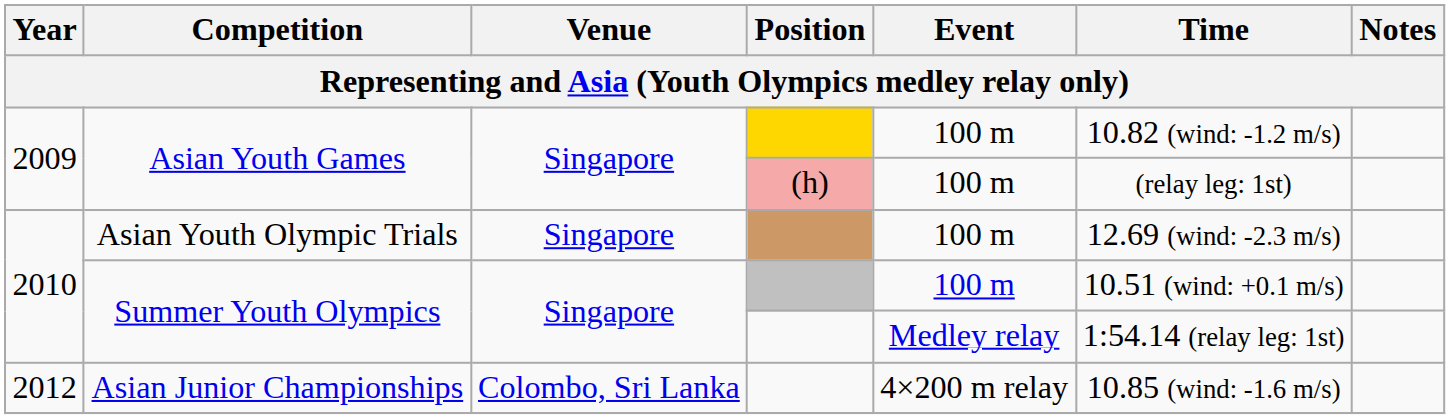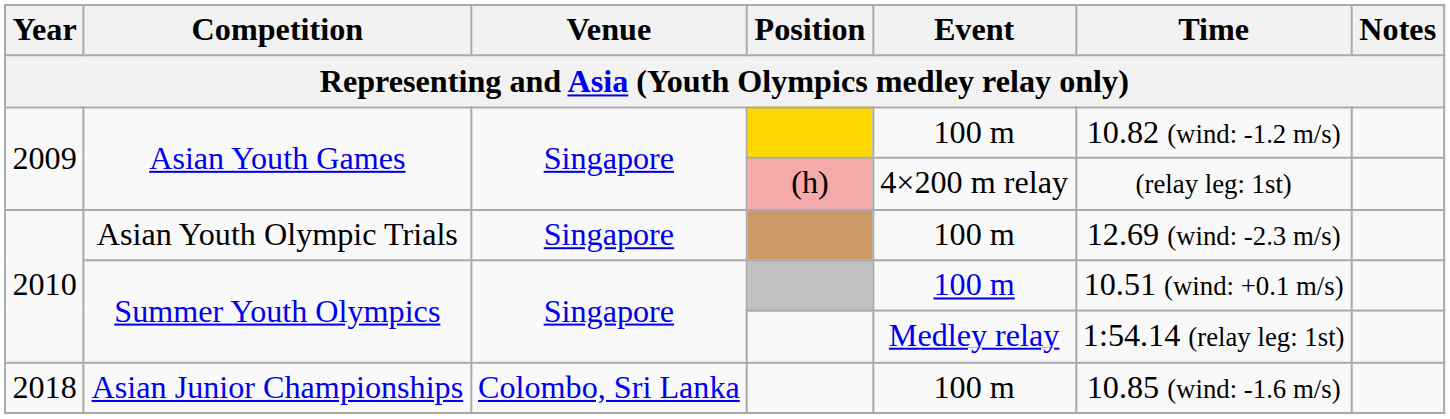 <table class="wikitable sortable" style=text-align:center>
 <tr>
 <th>Year</th>
 <th>Competition</th>
 <th>Venue</th>
 <th>Position</th>
 <th>Event</th>
 <th>Time</th>
 <th>Notes</th>
 </tr>
 <tr>
 <th colspan="7">Representing  and  <a href='#'>Asia</a> (Youth Olympics medley relay only)</th>
 </tr>
 <tr>
 <td rowspan=2>2009</td>
 <td rowspan=2><a href='#'>Asian Youth Games</a></td>
 <td rowspan=2><a href='#'>Singapore</a></td>
 <td bgcolor="gold"></td>
 <td>100 m</td>
 <td>10.82 <small>(wind: -1.2 m/s)</small></td>
 <td></td>
 </tr>
 <tr>
 <td bgcolor=f5a9a9> (h)</td>
-<td>100 m</td>
+<td>4×200 m relay</td>
 <td> <small>(relay leg: 1st)</small></td>
 <td></td>
 </tr>
 <tr>
 <td rowspan=3>2010</td>
 <td>Asian Youth Olympic Trials</td>
 <td><a href='#'>Singapore</a></td>
 <td bgcolor="cc9966"></td>
 <td>100 m</td>
 <td>12.69 <small>(wind: -2.3 m/s)</small></td>
 <td></td>
 </tr>
 <tr>
 <td rowspan=2><a href='#'>Summer Youth Olympics</a></td>
 <td rowspan=2><a href='#'>Singapore</a></td>
 <td bgcolor="silver"></td>
 <td><a href='#'>100 m</a></td>
 <td>10.51 <small>(wind: +0.1 m/s)</small></td>
 <td></td>
 </tr>
 <tr>
 <td></td>
 <td><a href='#'>Medley relay</a></td>
 <td>1:54.14 <small>(relay leg: 1st)</small></td>
 <td></td>
 </tr>
 <tr>
-<td>2012</td>
+<td>2018</td>
 <td><a href='#'>Asian Junior Championships</a></td>
 <td><a href='#'>Colombo, Sri Lanka</a></td>
 <td></td>
-<td>4×200 m relay</td>
+<td>100 m</td>
 <td>10.85 <small>(wind: -1.6 m/s)</small></td>
 <td></td>
 </tr>
 <tr>
 </tr>
 </table>
